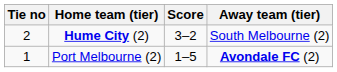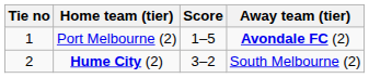 <table class="wikitable" style="text-align:center">
 <tr>
 <th>Tie no</th>
 <th>Home team (tier)</th>
 <th>Score</th>
 <th>Away team (tier)</th>
 </tr>
 <tr>
+<td>1</td>
+<td><a href='#'>Port Melbourne</a> (2)</td>
+<td>1–5</td>
+<td><strong><a href='#'>Avondale FC</a></strong> (2)</td>
+</tr>
+<tr>
 <td>2</td>
 <td><strong><a href='#'>Hume City</a></strong> (2)</td>
 <td>3–2</td>
 <td><a href='#'>South Melbourne</a> (2)</td>
 </tr>
-<tr>
-<td>1</td>
-<td><a href='#'>Port Melbourne</a> (2)</td>
-<td>1–5</td>
-<td><strong><a href='#'>Avondale FC</a></strong> (2)</td>
-</tr>
 </table>
